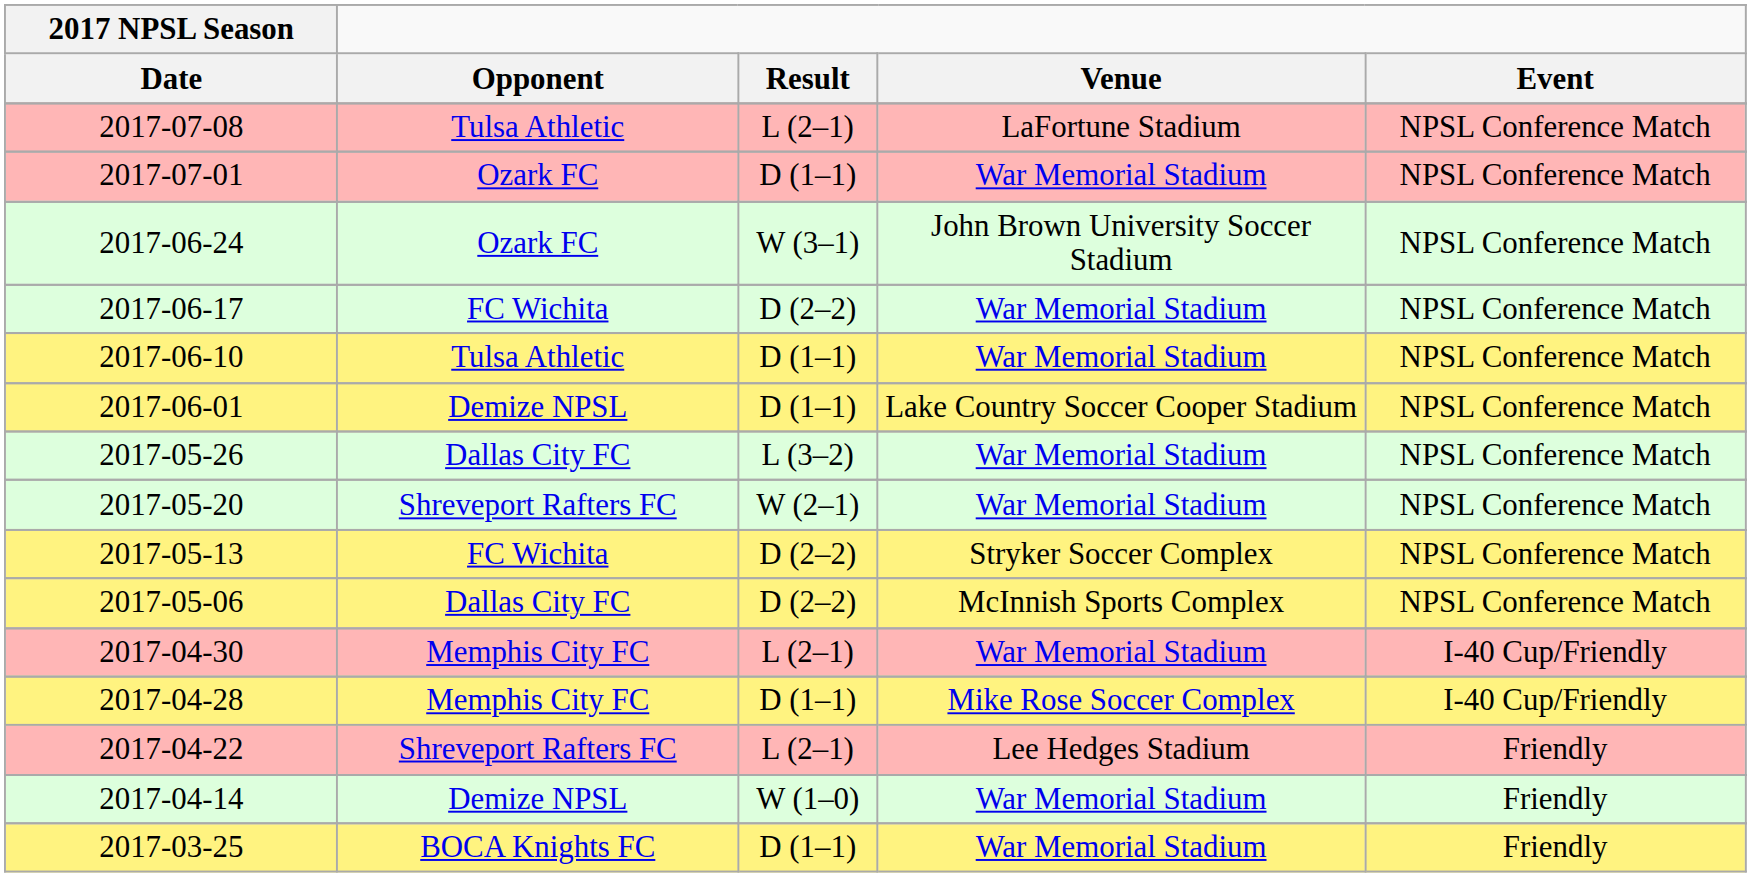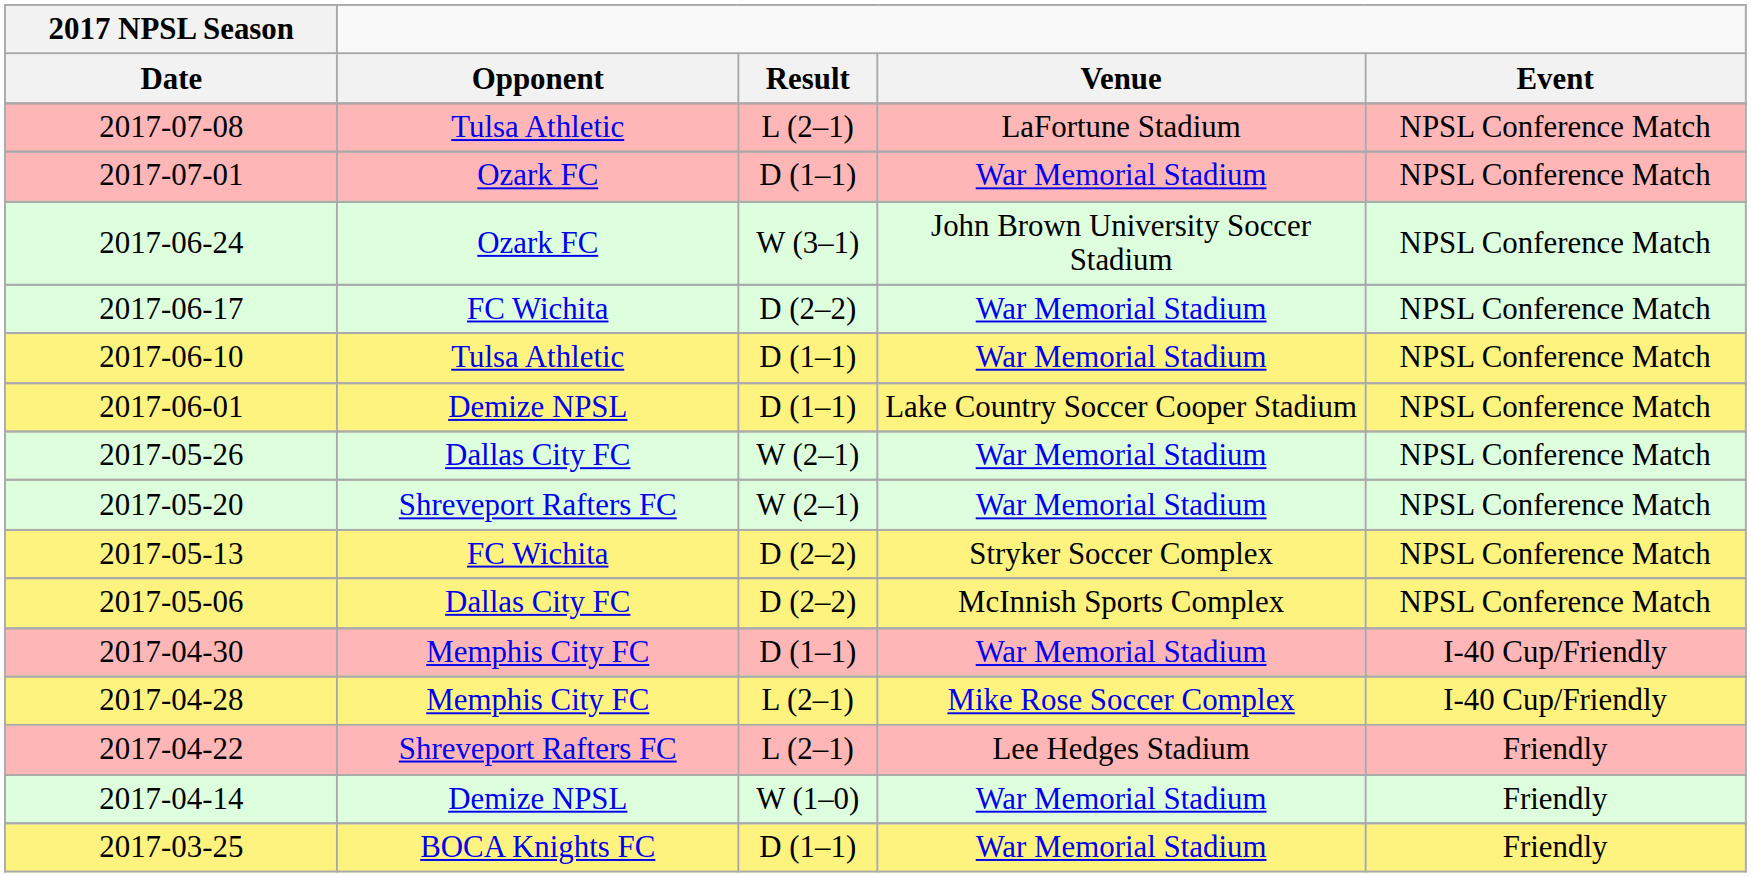 <table class="wikitable mw-collapsible mw-collapsed" style="text-align:center">
 <tr>
 <th>2017 NPSL Season</th>
 </tr>
 <tr>
 <th width=165>Date</th>
 <th width=200>Opponent</th>
 <th width=65>Result</th>
 <th width=245>Venue</th>
 <th width=190>Event</th>
 </tr>
 <tr>
 </tr>
 <tr style="background:#ffb6b6;">
 <td>2017-07-08</td>
 <td><a href='#'>Tulsa Athletic</a></td>
 <td>L (2–1)</td>
 <td>LaFortune Stadium</td>
 <td>NPSL Conference Match</td>
 </tr>
 <tr>
 </tr>
 <tr style="background:#ffb6b6;">
 <td>2017-07-01</td>
 <td><a href='#'>Ozark FC</a></td>
 <td>D (1–1)</td>
 <td><a href='#'>War Memorial Stadium</a></td>
 <td>NPSL Conference Match</td>
 </tr>
 <tr>
 </tr>
 <tr style="background:#dfd;">
 <td>2017-06-24</td>
 <td><a href='#'>Ozark FC</a></td>
 <td>W (3–1)</td>
 <td>John Brown University Soccer Stadium</td>
 <td>NPSL Conference Match</td>
 </tr>
 <tr>
 </tr>
 <tr style="background:#dfd;">
 <td>2017-06-17</td>
 <td><a href='#'>FC Wichita</a></td>
 <td>D (2–2)</td>
 <td><a href='#'>War Memorial Stadium</a></td>
 <td>NPSL Conference Match</td>
 </tr>
 <tr>
 </tr>
 <tr style="background:#fff380;">
 <td>2017-06-10</td>
 <td><a href='#'>Tulsa Athletic</a></td>
 <td>D (1–1)</td>
 <td><a href='#'>War Memorial Stadium</a></td>
 <td>NPSL Conference Match</td>
 </tr>
 <tr>
 </tr>
 <tr style="background:#fff380;">
 <td>2017-06-01</td>
 <td><a href='#'>Demize NPSL</a></td>
 <td>D (1–1)</td>
 <td>Lake Country Soccer Cooper Stadium</td>
 <td>NPSL Conference Match</td>
 </tr>
 <tr>
 </tr>
 <tr style="background:#dfd;">
 <td>2017-05-26</td>
 <td><a href='#'>Dallas City FC</a></td>
-<td>L (3–2)</td>
+<td>W (2–1)</td>
 <td><a href='#'>War Memorial Stadium</a></td>
 <td>NPSL Conference Match</td>
 </tr>
 <tr>
 </tr>
 <tr style="background:#dfd;">
 <td>2017-05-20</td>
 <td><a href='#'>Shreveport Rafters FC</a></td>
 <td>W (2–1)</td>
 <td><a href='#'>War Memorial Stadium</a></td>
 <td>NPSL Conference Match</td>
 </tr>
 <tr>
 </tr>
 <tr style="background:#fff380;">
 <td>2017-05-13</td>
 <td><a href='#'>FC Wichita</a></td>
 <td>D (2–2)</td>
 <td>Stryker Soccer Complex</td>
 <td>NPSL Conference Match</td>
 </tr>
 <tr>
 </tr>
 <tr style="background:#fff380;">
 <td>2017-05-06</td>
 <td><a href='#'>Dallas City FC</a></td>
 <td>D (2–2)</td>
 <td>McInnish Sports Complex</td>
 <td>NPSL Conference Match</td>
 </tr>
 <tr>
 </tr>
 <tr style="background:#ffb6b6;">
 <td>2017-04-30</td>
 <td><a href='#'>Memphis City FC</a></td>
-<td>L (2–1)</td>
+<td>D (1–1)</td>
 <td><a href='#'>War Memorial Stadium</a></td>
 <td>I-40 Cup/Friendly</td>
 </tr>
 <tr>
 </tr>
 <tr style="background:#fff380;">
 <td>2017-04-28</td>
 <td><a href='#'>Memphis City FC</a></td>
-<td>D (1–1)</td>
+<td>L (2–1)</td>
 <td><a href='#'>Mike Rose Soccer Complex</a></td>
 <td>I-40 Cup/Friendly</td>
 </tr>
 <tr style="background:#ffb6b6;">
 <td>2017-04-22</td>
 <td><a href='#'>Shreveport Rafters FC</a></td>
 <td>L (2–1)</td>
 <td>Lee Hedges Stadium</td>
 <td>Friendly</td>
 </tr>
 <tr>
 </tr>
 <tr style="background:#dfd;">
 <td>2017-04-14</td>
 <td><a href='#'>Demize NPSL</a></td>
 <td>W (1–0)</td>
 <td><a href='#'>War Memorial Stadium</a></td>
 <td>Friendly</td>
 </tr>
 <tr>
 </tr>
 <tr style="background:#fff380;">
 <td>2017-03-25</td>
 <td><a href='#'>BOCA Knights FC</a></td>
 <td>D (1–1)</td>
 <td><a href='#'>War Memorial Stadium</a></td>
 <td>Friendly</td>
 </tr>
 </table>
